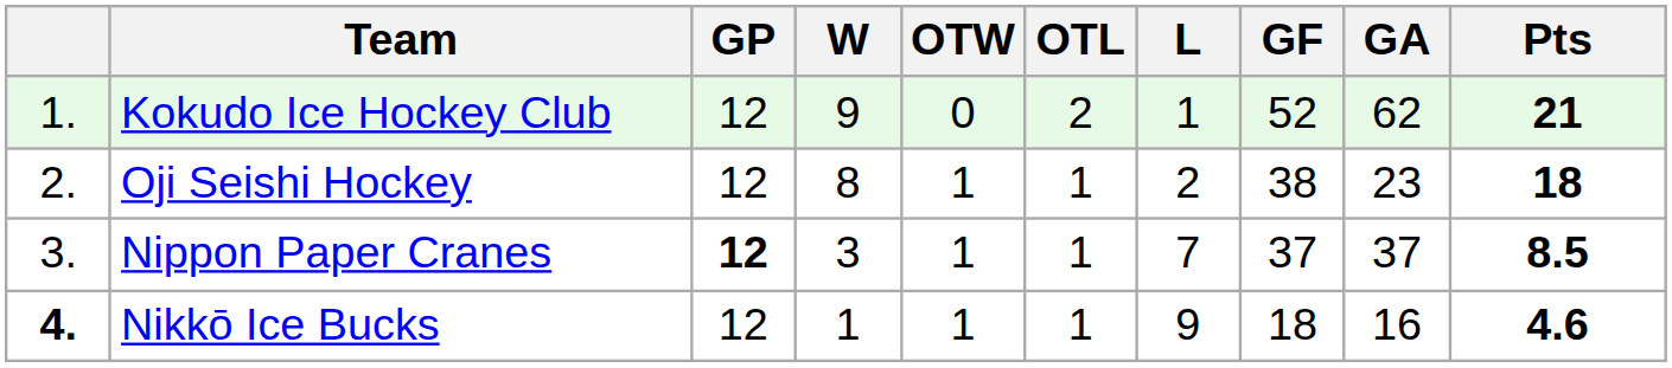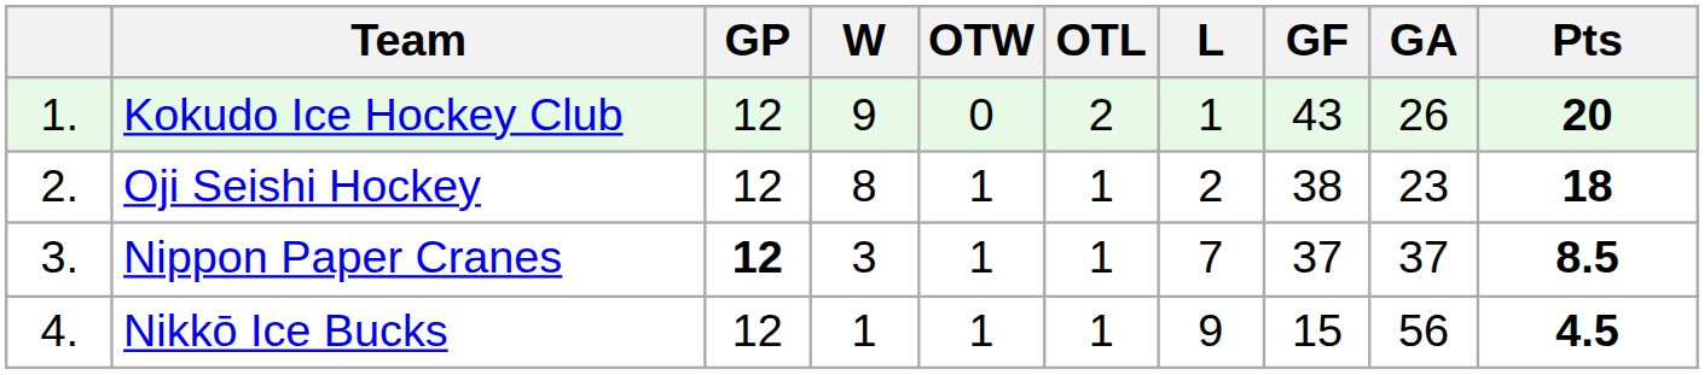 <table class="wikitable">
 <tr>
 <th width="30"></th>
 <th width="200">Team</th>
 <th width="30">GP</th>
 <th width="30">W</th>
 <th width="30">OTW</th>
 <th width="30">OTL</th>
 <th width="30">L</th>
 <th width="30">GF</th>
 <th width="30">GA</th>
 <th width="70">Pts</th>
 </tr>
 <tr bgcolor="#e6fae6" align="center">
 <td>1.</td>
 <td align="left"><a href='#'>Kokudo Ice Hockey Club</a></td>
 <td>12</td>
 <td>9</td>
 <td>0</td>
 <td>2</td>
 <td>1</td>
-<td>52</td>
-<td>62</td>
-<td><strong>21</strong></td>
+<td>43</td>
+<td>26</td>
+<td><strong>20</strong></td>
 </tr>
 <tr bgcolor="#FFFFFF" align="center">
 <td>2.</td>
 <td align="left"><a href='#'>Oji Seishi Hockey</a></td>
 <td>12</td>
 <td>8</td>
 <td>1</td>
 <td>1</td>
 <td>2</td>
 <td>38</td>
 <td>23</td>
 <td><strong>18</strong></td>
 </tr>
 <tr bgcolor="#FFFFFF" align="center">
 <td>3.</td>
 <td align="left"><a href='#'>Nippon Paper Cranes</a></td>
 <td><strong>12</strong></td>
 <td>3</td>
 <td>1</td>
 <td>1</td>
 <td>7</td>
 <td>37</td>
 <td>37</td>
 <td><strong>8.5</strong></td>
 </tr>
 <tr bgcolor="#FFFFFF" align="center">
-<td><strong>4.</strong></td>
+<td>4.</td>
 <td align="left"><a href='#'>Nikkō Ice Bucks</a></td>
 <td>12</td>
 <td>1</td>
 <td>1</td>
 <td>1</td>
 <td>9</td>
-<td>18</td>
-<td>16</td>
-<td><strong>4.6</strong></td>
+<td>15</td>
+<td>56</td>
+<td><strong>4.5</strong></td>
 </tr>
 </table>
